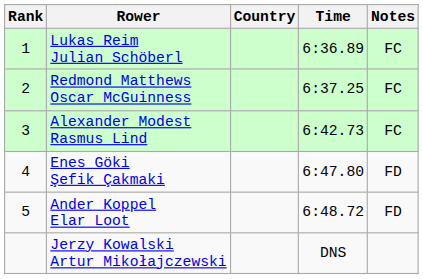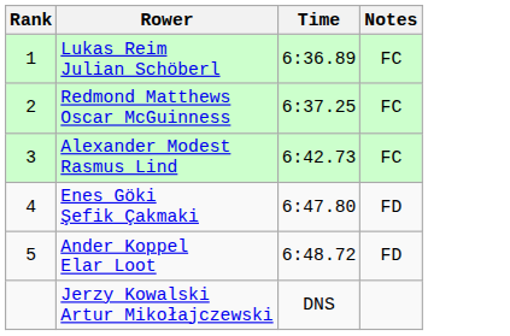 <table class="wikitable" style="text-align:center">
 <tr>
 <th>Rank</th>
 <th>Rower</th>
-<th>Country</th>
 <th>Time</th>
 <th>Notes</th>
 </tr>
 <tr bgcolor=ccffcc>
 <td>1</td>
 <td align="left"><a href='#'>Lukas Reim</a><br><a href='#'>Julian Schöberl</a></td>
-<td align="left"></td>
 <td>6:36.89</td>
 <td>FC</td>
 </tr>
 <tr bgcolor=ccffcc>
 <td>2</td>
 <td align="left"><a href='#'>Redmond Matthews</a><br><a href='#'>Oscar McGuinness</a></td>
-<td align="left"></td>
 <td>6:37.25</td>
 <td>FC</td>
 </tr>
 <tr bgcolor=ccffcc>
 <td>3</td>
 <td align="left"><a href='#'>Alexander Modest</a><br><a href='#'>Rasmus Lind</a></td>
-<td align="left"></td>
 <td>6:42.73</td>
 <td>FC</td>
 </tr>
 <tr>
 <td>4</td>
 <td align="left"><a href='#'>Enes Göki</a><br><a href='#'>Şefik Çakmaki</a></td>
-<td align="left"></td>
 <td>6:47.80</td>
 <td>FD</td>
 </tr>
 <tr>
 <td>5</td>
 <td align="left"><a href='#'>Ander Koppel</a><br><a href='#'>Elar Loot</a></td>
-<td align="left"></td>
 <td>6:48.72</td>
 <td>FD</td>
 </tr>
 <tr>
 <td></td>
 <td align="left"><a href='#'>Jerzy Kowalski</a><br><a href='#'>Artur Mikołajczewski</a></td>
-<td align="left"></td>
 <td>DNS</td>
 <td></td>
 </tr>
 </table>
